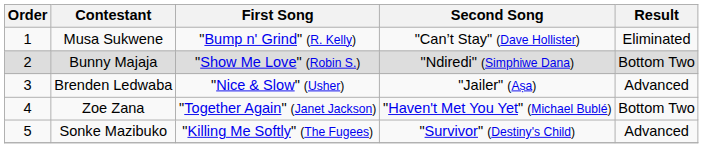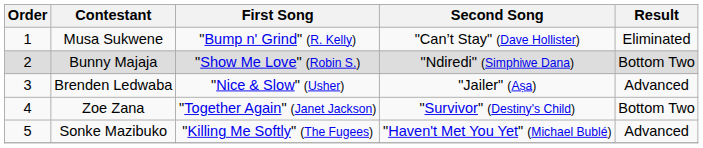 <table class="wikitable plainrowheaders" style="text-align:center;">
 <tr>
 <th scope="col">Order</th>
 <th scope="col">Contestant</th>
 <th scope="col">First Song</th>
 <th scope="col">Second Song</th>
 <th scope="col">Result</th>
 </tr>
 <tr>
 <td>1</td>
 <td scope="row">Musa Sukwene</td>
 <td>"<a href='#'>Bump n' Grind</a>" <small>(<a href='#'>R. Kelly</a>)</small></td>
 <td>"Can’t Stay" <small>(<a href='#'>Dave Hollister</a>)</small></td>
 <td>Eliminated</td>
 </tr>
 <tr style="background:#ddd;">
 <td>2</td>
 <td scope="row">Bunny Majaja</td>
 <td>"<a href='#'>Show Me Love</a>" <small>(<a href='#'>Robin S.</a>)</small></td>
 <td>"Ndiredi" <small>(<a href='#'>Simphiwe Dana</a>)</small></td>
 <td>Bottom Two</td>
 </tr>
 <tr>
 <td>3</td>
 <td scope="row">Brenden Ledwaba</td>
 <td>"<a href='#'>Nice & Slow</a>" <small>(<a href='#'>Usher</a>)</small></td>
 <td>"Jailer" <small>(<a href='#'>Aṣa</a>)</small></td>
 <td>Advanced</td>
 </tr>
 <tr>
 <td>4</td>
 <td scope="row">Zoe Zana</td>
 <td>"<a href='#'>Together Again</a>" <small>(<a href='#'>Janet Jackson</a>)</small></td>
-<td>"<a href='#'>Haven't Met You Yet</a>" <small>(<a href='#'>Michael Bublé</a>)</small></td>
+<td>"<a href='#'>Survivor</a>" <small>(<a href='#'>Destiny's Child</a>)</small></td>
 <td>Bottom Two</td>
 </tr>
 <tr>
 <td>5</td>
 <td scope="row">Sonke Mazibuko</td>
 <td>"<a href='#'>Killing Me Softly</a>" <small>(<a href='#'>The Fugees</a>)</small></td>
-<td>"<a href='#'>Survivor</a>" <small>(<a href='#'>Destiny's Child</a>)</small></td>
+<td>"<a href='#'>Haven't Met You Yet</a>" <small>(<a href='#'>Michael Bublé</a>)</small></td>
 <td>Advanced</td>
 </tr>
 <tr>
 </tr>
 </table>
